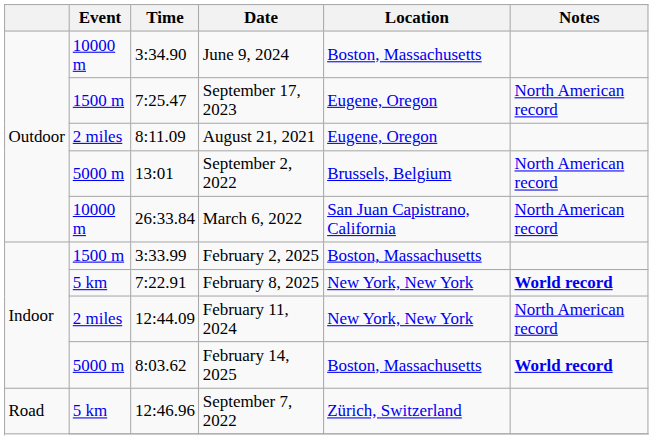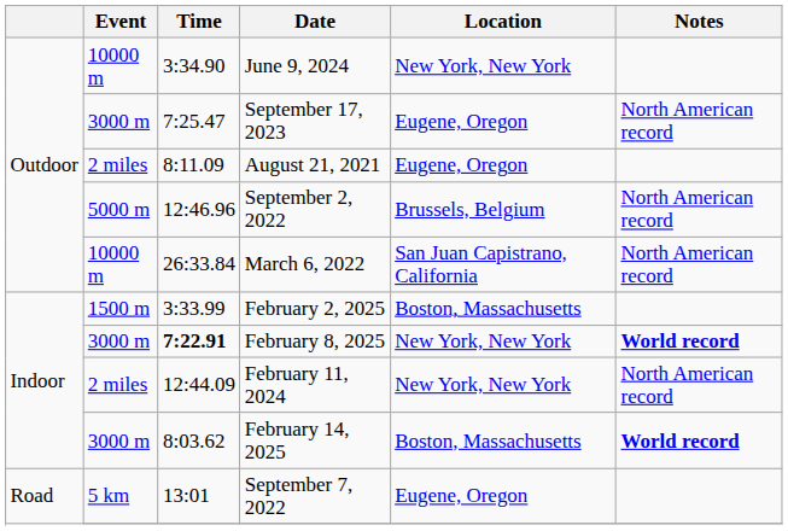 <table class="wikitable">
 <tr>
 <th></th>
 <th>Event</th>
 <th>Time</th>
 <th>Date</th>
 <th>Location</th>
 <th>Notes</th>
 </tr>
 <tr>
 <td rowspan=5>Outdoor</td>
 <td><a href='#'>10000 m</a></td>
 <td>3:34.90</td>
 <td>June 9, 2024</td>
-<td><a href='#'>Boston, Massachusetts</a></td>
+<td><a href='#'>New York, New York</a></td>
 <td></td>
 </tr>
 <tr>
-<td><a href='#'>1500 m</a></td>
+<td><a href='#'>3000 m</a></td>
 <td>7:25.47</td>
 <td>September 17, 2023</td>
 <td><a href='#'>Eugene, Oregon</a></td>
 <td><a href='#'>North American record</a></td>
 </tr>
 <tr>
 <td><a href='#'>2 miles</a></td>
 <td>8:11.09</td>
 <td>August 21, 2021</td>
 <td><a href='#'>Eugene, Oregon</a></td>
 <td></td>
 </tr>
 <tr>
 <td><a href='#'>5000 m</a></td>
-<td>13:01</td>
+<td>12:46.96</td>
 <td>September 2, 2022</td>
 <td><a href='#'>Brussels, Belgium</a></td>
 <td><a href='#'>North American record</a></td>
 </tr>
 <tr>
 <td><a href='#'>10000 m</a></td>
 <td>26:33.84</td>
 <td>March 6, 2022</td>
 <td><a href='#'>San Juan Capistrano, California</a></td>
 <td><a href='#'>North American record</a></td>
 </tr>
 <tr>
 <td rowspan=4>Indoor</td>
 <td><a href='#'>1500 m</a></td>
 <td>3:33.99</td>
 <td>February 2, 2025</td>
 <td><a href='#'>Boston, Massachusetts</a></td>
 <td></td>
 </tr>
 <tr>
-<td><a href='#'>5 km</a></td>
-<td>7:22.91</td>
+<td><a href='#'>3000 m</a></td>
+<td><strong>7:22.91</strong></td>
 <td>February 8, 2025</td>
 <td><a href='#'>New York, New York</a></td>
 <td><a href='#'><strong>World record</strong></a></td>
 </tr>
 <tr>
 <td><a href='#'>2 miles</a></td>
 <td>12:44.09</td>
 <td>February 11, 2024</td>
 <td><a href='#'>New York, New York</a></td>
 <td><a href='#'>North American record</a></td>
 </tr>
 <tr>
-<td><a href='#'>5000 m</a></td>
+<td><a href='#'>3000 m</a></td>
 <td>8:03.62</td>
 <td>February 14, 2025</td>
 <td><a href='#'>Boston, Massachusetts</a></td>
 <td><a href='#'><strong>World record</strong></a></td>
 </tr>
 <tr>
 <td rowspan=2>Road</td>
 <td><a href='#'>5 km</a></td>
-<td>12:46.96</td>
+<td>13:01</td>
 <td>September 7, 2022</td>
-<td><a href='#'>Zürich, Switzerland</a></td>
+<td><a href='#'>Eugene, Oregon</a></td>
 <td></td>
 </tr>
 <tr>
 </tr>
 </table>
